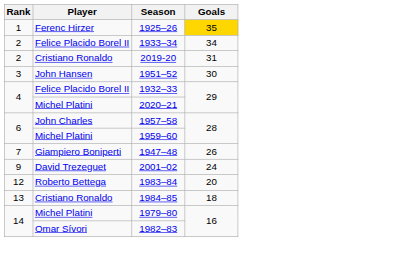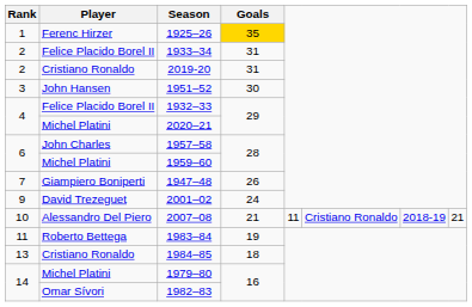 <table class="wikitable" style="text-align: center;">
 <tr>
 <th>Rank</th>
 <th>Player</th>
 <th style="width: 5em;">Season</th>
 <th style="width: 5em;">Goals</th>
 </tr>
 <tr>
 <td>1</td>
 <td style="text-align:left;"> <a href='#'>Ferenc Hirzer</a></td>
 <td><a href='#'>1925–26</a></td>
 <td style="background: gold;">35</td>
 </tr>
 <tr>
 <td>2</td>
 <td style="text-align:left;"><strong></strong> <a href='#'>Felice Placido Borel II</a></td>
 <td><a href='#'>1933–34</a></td>
-<td>34</td>
+<td>31</td>
 </tr>
 <tr>
 <td>2</td>
 <td style="text-align:left;"> <a href='#'>Cristiano Ronaldo </a></td>
 <td><a href='#'>2019-20</a></td>
 <td>31</td>
 </tr>
 <tr>
 <td>3</td>
 <td style="text-align:left;"> <a href='#'>John Hansen</a></td>
 <td><a href='#'>1951–52</a></td>
 <td>30</td>
 </tr>
 <tr>
 <td rowspan="2">4</td>
 <td style="text-align:left;"><strong></strong> <a href='#'>Felice Placido Borel II</a></td>
 <td><a href='#'>1932–33</a></td>
 <td rowspan="2">29</td>
 </tr>
 <tr>
 <td style="text-align:left;"> <a href='#'>Michel Platini</a></td>
 <td><a href='#'>2020–21</a></td>
 </tr>
 <tr>
 <td rowspan="2">6</td>
 <td style="text-align:left;"> <a href='#'>John Charles</a></td>
 <td><a href='#'>1957–58</a></td>
 <td rowspan="2">28</td>
 </tr>
 <tr>
 <td style="text-align:left;"> <a href='#'>Michel Platini</a></td>
 <td><a href='#'>1959–60</a></td>
 </tr>
 <tr>
 <td>7</td>
 <td style="text-align:left;"><strong></strong> <a href='#'>Giampiero Boniperti</a></td>
 <td><a href='#'>1947–48</a></td>
 <td>26</td>
 </tr>
 <tr>
 <td>9</td>
 <td style="text-align:left;"> <a href='#'>David Trezeguet</a></td>
 <td><a href='#'>2001–02</a></td>
 <td>24</td>
 </tr>
 <tr>
-<td>12</td>
+<td>10</td>
+<td style="text-align:left;"> <a href='#'>Alessandro Del Piero</a></td>
+<td><a href='#'>2007–08</a></td>
+<td>21</td>
+<td>11</td>
+<td style="text-align:left;"> <a href='#'>Cristiano Ronaldo </a></td>
+<td><a href='#'>2018-19</a></td>
+<td>21</td>
+</tr>
+<tr>
+<td>11</td>
 <td style="text-align:left;"> <a href='#'>Roberto Bettega</a></td>
 <td><a href='#'>1983–84</a></td>
-<td>20</td>
+<td>19</td>
 </tr>
 <tr>
 <td>13</td>
 <td style="text-align:left;"> <a href='#'>Cristiano Ronaldo</a></td>
 <td><a href='#'>1984–85</a></td>
 <td>18</td>
 </tr>
 <tr>
 <td rowspan="2">14</td>
 <td style="text-align:left;"> <a href='#'>Michel Platini</a></td>
 <td><a href='#'>1979–80</a></td>
 <td rowspan="2">16</td>
 </tr>
 <tr>
 <td style="text-align:left;">  <a href='#'>Omar Sívori</a></td>
 <td><a href='#'>1982–83</a></td>
 </tr>
 </table>
